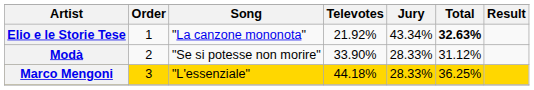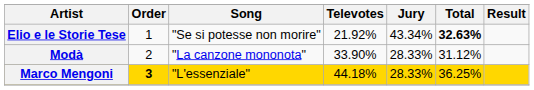 <table class="wikitable plainrowheaders sortable">
 <tr>
 </tr>
 <tr>
 <th>Artist</th>
 <th>Order</th>
 <th>Song</th>
 <th>Televotes</th>
 <th>Jury</th>
 <th>Total</th>
 <th>Result</th>
 </tr>
 <tr>
 <th scope="row"><a href='#'>Elio e le Storie Tese</a></th>
 <td style="text-align:center;">1</td>
-<td>"<a href='#'>La canzone mononota</a>"</td>
+<td>"Se si potesse non morire"</td>
 <td style="text-align:center;">21.92%</td>
 <td style="text-align:center;">43.34%</td>
 <td style="text-align:center;"><strong>32.63%</strong></td>
 <td style="text-align:center;"></td>
 </tr>
 <tr>
 <th scope="row"><a href='#'>Modà</a></th>
 <td style="text-align:center;">2</td>
-<td>"Se si potesse non morire"</td>
+<td>"<a href='#'>La canzone mononota</a>"</td>
 <td style="text-align:center;">33.90%</td>
 <td style="text-align:center;">28.33%</td>
 <td style="text-align:center;">31.12%</td>
 <td style="text-align:center;"></td>
 </tr>
 <tr style="background-color:gold;">
 <th scope="row"><a href='#'>Marco Mengoni</a></th>
-<td style="text-align:center;">3</td>
+<td style="text-align:center;"><strong>3</strong></td>
 <td>"L'essenziale"</td>
 <td style="text-align:center;">44.18%</td>
 <td style="text-align:center;">28.33%</td>
 <td style="text-align:center;">36.25%</td>
 <td style="text-align:center;"></td>
 </tr>
 <tr>
 </tr>
 </table>
